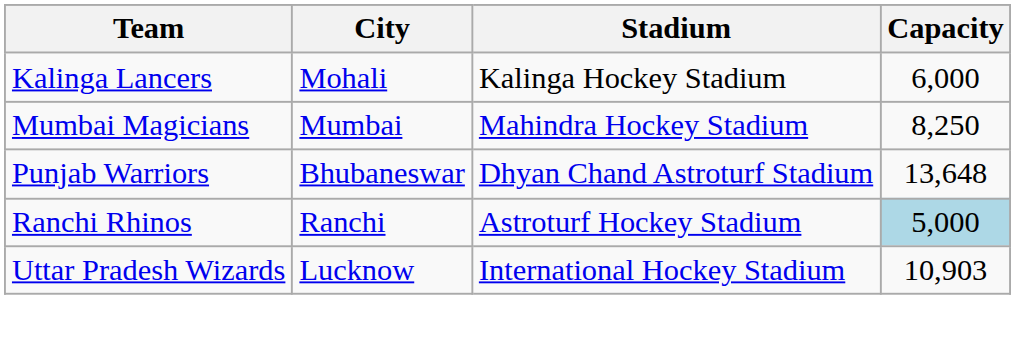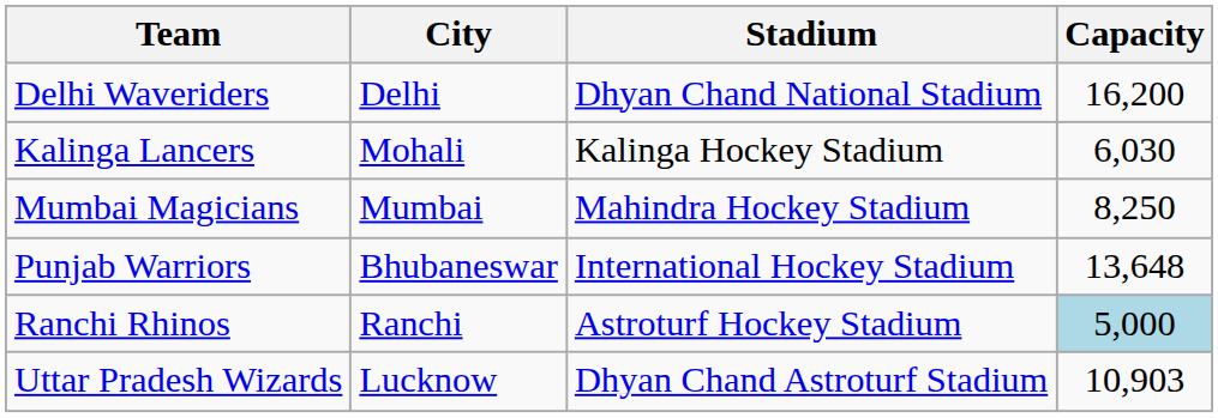 <table class="wikitable sortable" style="text-align: left;">
 <tr>
 <th>Team</th>
 <th>City</th>
 <th>Stadium</th>
 <th>Capacity</th>
 </tr>
 <tr>
+<td><a href='#'>Delhi Waveriders</a></td>
+<td><a href='#'>Delhi</a></td>
+<td><a href='#'>Dhyan Chand National Stadium</a></td>
+<td style="text-align:center;">16,200</td>
+</tr>
+<tr>
 <td><a href='#'>Kalinga Lancers</a></td>
 <td><a href='#'>Mohali</a></td>
 <td>Kalinga Hockey Stadium</td>
-<td style="text-align:center;">6,000</td>
+<td style="text-align:center;">6,030</td>
 </tr>
 <tr>
 <td><a href='#'>Mumbai Magicians</a></td>
 <td><a href='#'>Mumbai</a></td>
 <td><a href='#'>Mahindra Hockey Stadium</a></td>
 <td style="text-align:center;">8,250</td>
 </tr>
 <tr>
 <td><a href='#'>Punjab Warriors</a></td>
 <td><a href='#'>Bhubaneswar</a></td>
-<td><a href='#'>Dhyan Chand Astroturf Stadium</a></td>
+<td><a href='#'>International Hockey Stadium</a></td>
 <td style="text-align:center;">13,648</td>
 </tr>
 <tr>
 <td><a href='#'>Ranchi Rhinos</a></td>
 <td><a href='#'>Ranchi</a></td>
 <td><a href='#'>Astroturf Hockey Stadium</a></td>
 <td style="background: lightblue; text-align:center;">5,000</td>
 </tr>
 <tr>
 <td><a href='#'>Uttar Pradesh Wizards</a></td>
 <td><a href='#'>Lucknow</a></td>
-<td><a href='#'>International Hockey Stadium</a></td>
+<td><a href='#'>Dhyan Chand Astroturf Stadium</a></td>
 <td style="text-align:center;">10,903</td>
 </tr>
 </table>
